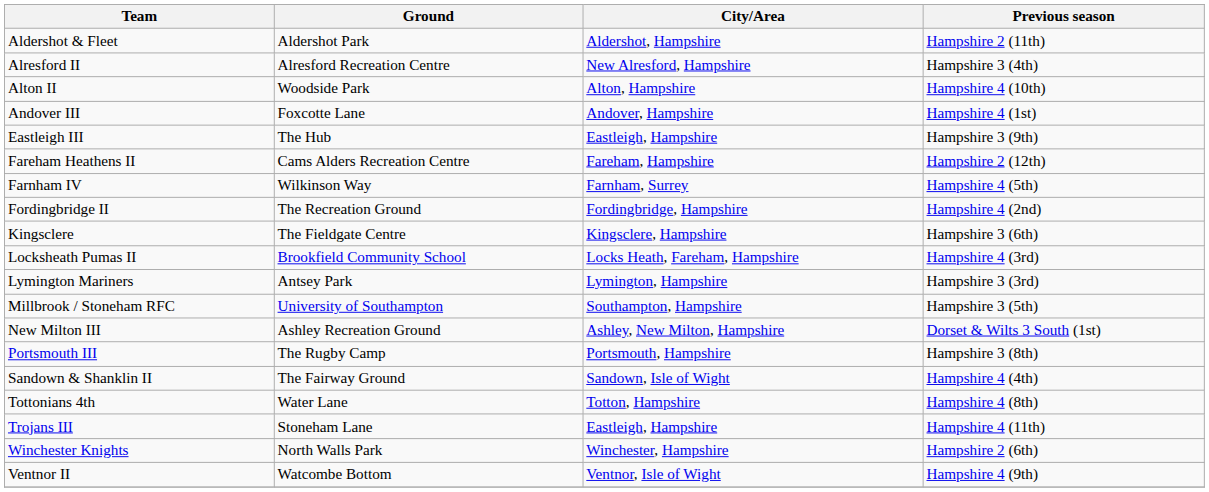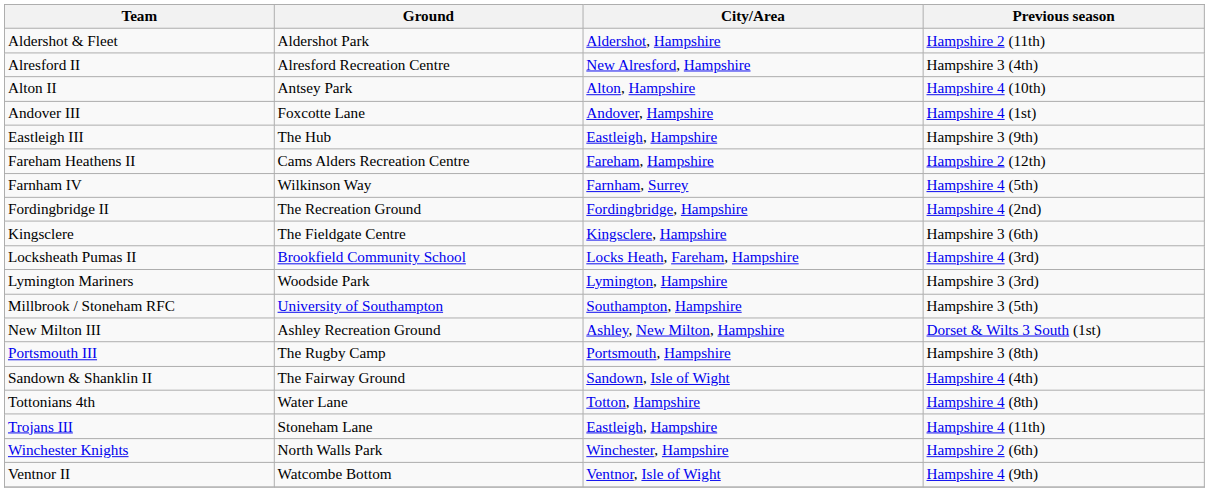 <table class="wikitable sortable" width=100%>
 <tr>
 <th>Team</th>
 <th>Ground</th>
 <th>City/Area</th>
 <th>Previous season</th>
 </tr>
 <tr>
 <td>Aldershot & Fleet</td>
 <td>Aldershot Park</td>
 <td><a href='#'>Aldershot</a>, <a href='#'>Hampshire</a></td>
 <td><a href='#'>Hampshire 2</a> (11th)</td>
 </tr>
 <tr>
 <td>Alresford II</td>
 <td>Alresford Recreation Centre</td>
 <td><a href='#'>New Alresford</a>, <a href='#'>Hampshire</a></td>
 <td>Hampshire 3 (4th)</td>
 </tr>
 <tr>
 <td>Alton II</td>
-<td>Woodside Park</td>
+<td>Antsey Park</td>
 <td><a href='#'>Alton</a>, <a href='#'>Hampshire</a></td>
 <td><a href='#'>Hampshire 4</a> (10th)</td>
 </tr>
 <tr>
 <td>Andover III</td>
 <td>Foxcotte Lane</td>
 <td><a href='#'>Andover</a>, <a href='#'>Hampshire</a></td>
 <td><a href='#'>Hampshire 4</a> (1st)</td>
 </tr>
 <tr>
 <td>Eastleigh III</td>
 <td>The Hub</td>
 <td><a href='#'>Eastleigh</a>, <a href='#'>Hampshire</a></td>
 <td>Hampshire 3 (9th)</td>
 </tr>
 <tr>
 <td>Fareham Heathens II</td>
 <td>Cams Alders Recreation Centre</td>
 <td><a href='#'>Fareham</a>, <a href='#'>Hampshire</a></td>
 <td><a href='#'>Hampshire 2</a> (12th)</td>
 </tr>
 <tr>
 <td>Farnham IV</td>
 <td>Wilkinson Way</td>
 <td><a href='#'>Farnham</a>, <a href='#'>Surrey</a></td>
 <td><a href='#'>Hampshire 4</a> (5th)</td>
 </tr>
 <tr>
 <td>Fordingbridge	II</td>
 <td>The Recreation Ground</td>
 <td><a href='#'>Fordingbridge</a>, <a href='#'>Hampshire</a></td>
 <td><a href='#'>Hampshire 4</a> (2nd)</td>
 </tr>
 <tr>
 <td>Kingsclere</td>
 <td>The Fieldgate Centre</td>
 <td><a href='#'>Kingsclere</a>, <a href='#'>Hampshire</a></td>
 <td>Hampshire 3 (6th)</td>
 </tr>
 <tr>
 <td>Locksheath Pumas II</td>
 <td><a href='#'>Brookfield Community School</a></td>
 <td><a href='#'>Locks Heath</a>, <a href='#'>Fareham</a>, <a href='#'>Hampshire</a></td>
 <td><a href='#'>Hampshire 4</a> (3rd)</td>
 </tr>
 <tr>
 <td>Lymington Mariners</td>
-<td>Antsey Park</td>
+<td>Woodside Park</td>
 <td><a href='#'>Lymington</a>, <a href='#'>Hampshire</a></td>
 <td>Hampshire 3 (3rd)</td>
 </tr>
 <tr>
 <td>Millbrook / Stoneham RFC</td>
 <td><a href='#'>University of Southampton</a></td>
 <td><a href='#'>Southampton</a>, <a href='#'>Hampshire</a></td>
 <td>Hampshire 3 (5th)</td>
 </tr>
 <tr>
 <td>New Milton III</td>
 <td>Ashley Recreation Ground</td>
 <td><a href='#'>Ashley</a>, <a href='#'>New Milton</a>, <a href='#'>Hampshire</a></td>
 <td><a href='#'>Dorset & Wilts 3 South</a> (1st)</td>
 </tr>
 <tr>
 <td><a href='#'>Portsmouth III</a></td>
 <td>The Rugby Camp</td>
 <td><a href='#'>Portsmouth</a>, <a href='#'>Hampshire</a></td>
 <td>Hampshire 3 (8th)</td>
 </tr>
 <tr>
 <td>Sandown & Shanklin II</td>
 <td>The Fairway Ground</td>
 <td><a href='#'>Sandown</a>, <a href='#'>Isle of Wight</a></td>
 <td><a href='#'>Hampshire 4</a> (4th)</td>
 </tr>
 <tr>
 <td>Tottonians 4th</td>
 <td>Water Lane</td>
 <td><a href='#'>Totton</a>, <a href='#'>Hampshire</a></td>
 <td><a href='#'>Hampshire 4</a> (8th)</td>
 </tr>
 <tr>
 <td><a href='#'>Trojans III</a></td>
 <td>Stoneham Lane</td>
 <td><a href='#'>Eastleigh</a>, <a href='#'>Hampshire</a></td>
 <td><a href='#'>Hampshire 4</a> (11th)</td>
 </tr>
 <tr>
 <td><a href='#'>Winchester Knights</a></td>
 <td>North Walls Park</td>
 <td><a href='#'>Winchester</a>, <a href='#'>Hampshire</a></td>
 <td><a href='#'>Hampshire 2</a> (6th)</td>
 </tr>
 <tr>
 <td>Ventnor II</td>
 <td>Watcombe Bottom</td>
 <td><a href='#'>Ventnor</a>, <a href='#'>Isle of Wight</a></td>
 <td><a href='#'>Hampshire 4</a> (9th)</td>
 </tr>
 <tr>
 </tr>
 </table>
